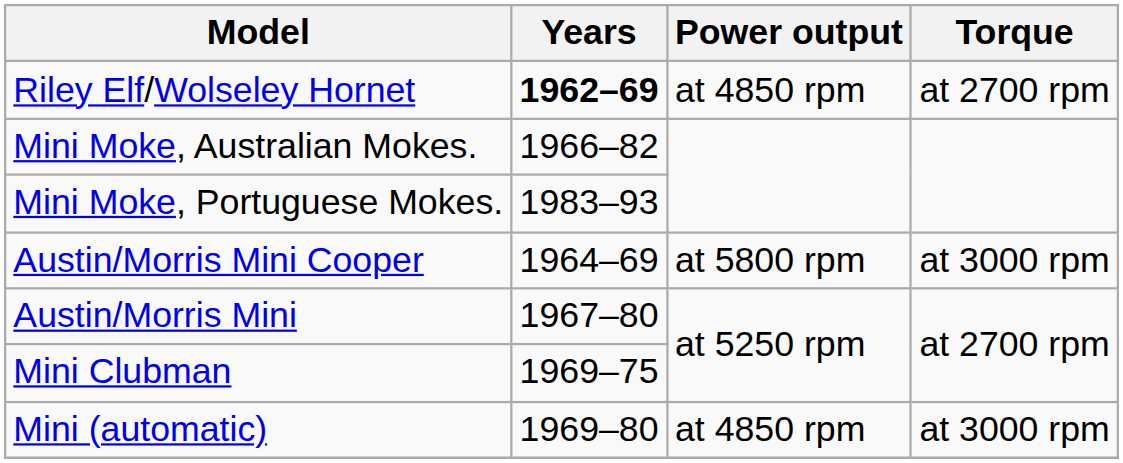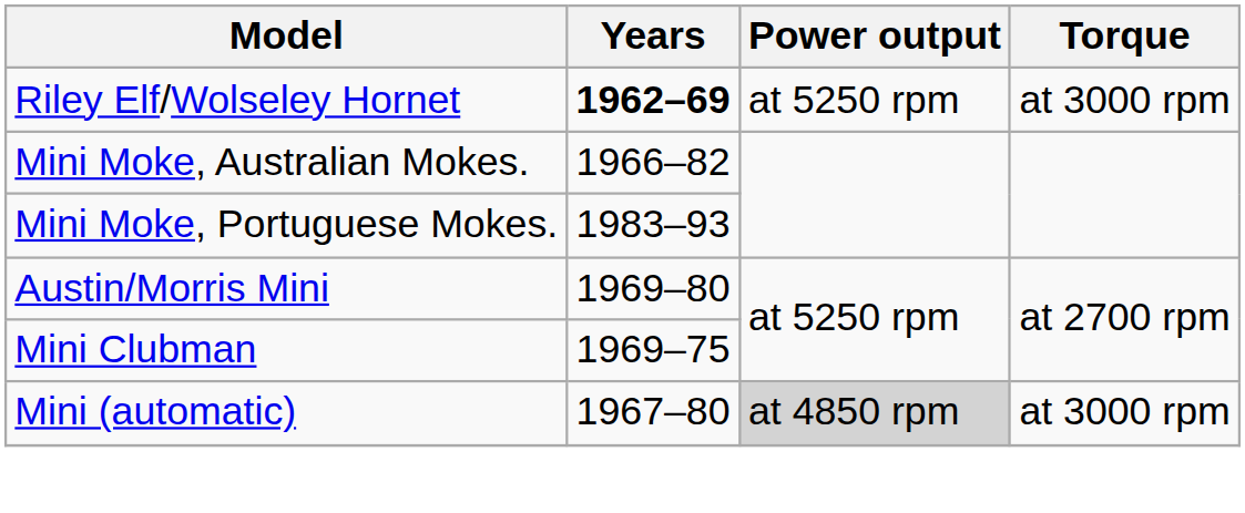 <table class="wikitable">
 <tr>
 <th>Model</th>
 <th>Years</th>
 <th>Power output</th>
 <th>Torque</th>
 </tr>
 <tr>
 <td><a href='#'>Riley Elf</a>/<a href='#'>Wolseley Hornet</a></td>
 <td><strong>1962–69</strong></td>
-<td> at 4850 rpm</td>
-<td> at 2700 rpm</td>
+<td> at 5250 rpm</td>
+<td> at 3000 rpm</td>
 </tr>
 <tr>
 <td><a href='#'>Mini Moke</a>, Australian Mokes.</td>
 <td>1966–82</td>
 <td rowspan="2"></td>
 <td rowspan=2></td>
 </tr>
 <tr>
 <td><a href='#'>Mini Moke</a>, Portuguese Mokes.</td>
 <td>1983–93</td>
 </tr>
 <tr>
-<td><a href='#'>Austin/Morris Mini Cooper</a></td>
-<td>1964–69</td>
-<td> at 5800 rpm</td>
-<td> at 3000 rpm</td>
-</tr>
-<tr>
 <td><a href='#'>Austin/Morris Mini</a></td>
-<td>1967–80</td>
+<td>1969–80</td>
 <td rowspan="2"> at 5250 rpm</td>
 <td rowspan=2> at 2700 rpm</td>
 </tr>
 <tr>
 <td><a href='#'>Mini Clubman</a></td>
 <td>1969–75</td>
 </tr>
 <tr>
 <td><a href='#'>Mini (automatic)</a></td>
-<td>1969–80</td>
-<td> at 4850 rpm</td>
+<td>1967–80</td>
+<td style="background: lightgrey;"> at 4850 rpm</td>
 <td> at 3000 rpm</td>
 </tr>
 <tr>
 </tr>
 </table>
